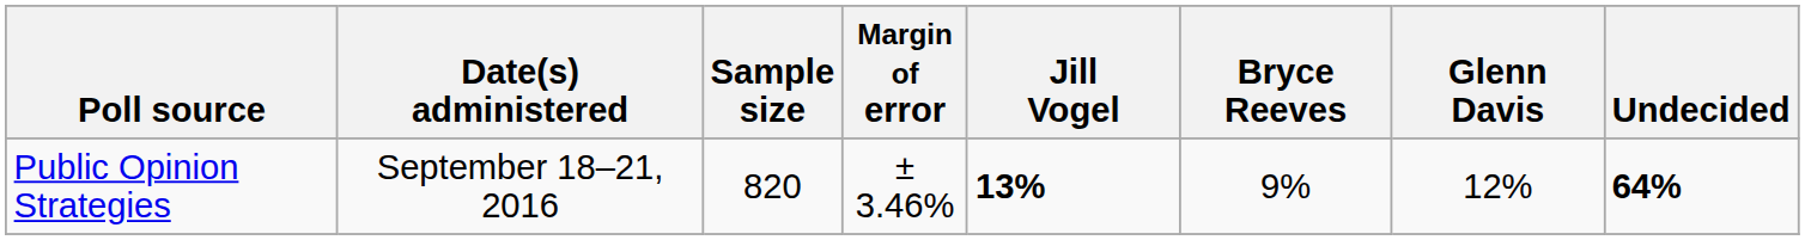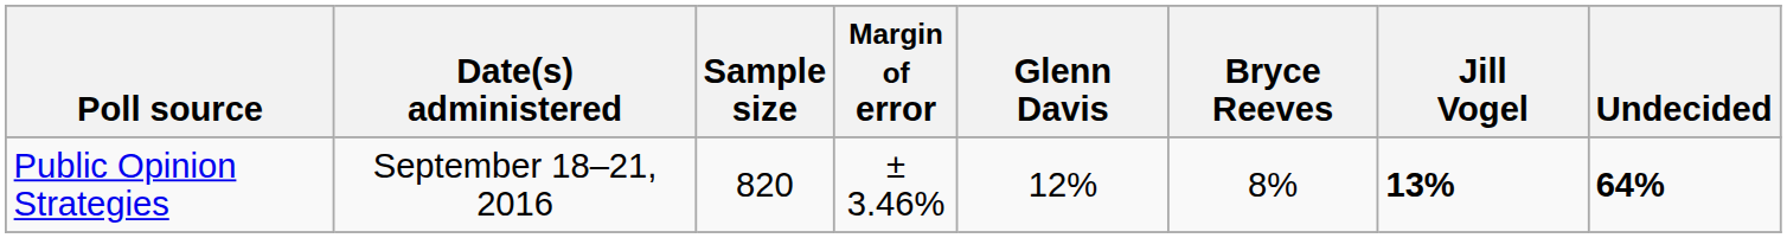 <table class="wikitable">
 <tr valign= bottom>
 <th style="width:145px;">Poll source</th>
 <th style="width:160px;">Date(s)<br>administered</th>
 <th class=small>Sample<br>size</th>
 <th style="width:50px;"><small>Margin of</small><br>error</th>
+<th style="width:90px;">Glenn<br>Davis</th>
+<th style="width:90px;">Bryce<br>Reeves</th>
 <th style="width:90px;">Jill<br>Vogel</th>
-<th style="width:90px;">Bryce<br>Reeves</th>
-<th style="width:90px;">Glenn<br>Davis</th>
 <th>Undecided</th>
 </tr>
 <tr>
 <td><a href='#'>Public Opinion Strategies</a></td>
 <td align=center>September 18–21, 2016</td>
 <td align=center>820</td>
 <td align=center>± 3.46%</td>
+<td align=center>12%</td>
+<td align=center>8%</td>
 <td><strong>13%</strong></td>
-<td align=center>9%</td>
-<td align=center>12%</td>
 <td><strong>64%</strong></td>
 </tr>
 </table>
